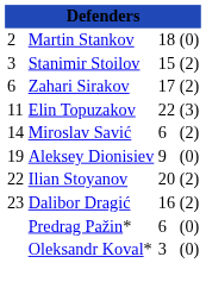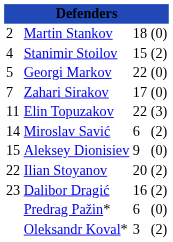 <table class="toccolours" border="0" cellpadding="2" cellspacing="0" align="left" style="margin:0.5em;">
 <tr>
 <th colspan="4" align="center" bgcolor="#2049B7"><span>Defenders</span></th>
 </tr>
 <tr>
 <td>2</td>
 <td> <a href='#'>Martin Stankov</a></td>
 <td>18</td>
 <td>(0)</td>
 </tr>
 <tr>
-<td>3</td>
+<td>4</td>
 <td> <a href='#'>Stanimir Stoilov</a></td>
 <td>15</td>
 <td>(2)</td>
 </tr>
 <tr>
-<td>6</td>
+<td>5</td>
+<td> <a href='#'>Georgi Markov</a></td>
+<td>22</td>
+<td>(0)</td>
+</tr>
+<tr>
+<td>7</td>
 <td> <a href='#'>Zahari Sirakov</a></td>
 <td>17</td>
-<td>(2)</td>
+<td>(0)</td>
 </tr>
 <tr>
 <td>11</td>
 <td> <a href='#'>Elin Topuzakov</a></td>
 <td>22</td>
 <td>(3)</td>
 </tr>
 <tr>
 <td>14</td>
 <td> <a href='#'>Miroslav Savić</a></td>
 <td>6</td>
 <td>(2)</td>
 </tr>
 <tr>
-<td>19</td>
+<td>15</td>
 <td> <a href='#'>Aleksey Dionisiev</a></td>
 <td>9</td>
 <td>(0)</td>
 </tr>
 <tr>
 <td>22</td>
 <td> <a href='#'>Ilian Stoyanov</a></td>
 <td>20</td>
 <td>(2)</td>
 </tr>
 <tr>
 <td>23</td>
 <td> <a href='#'>Dalibor Dragić</a></td>
 <td>16</td>
 <td>(2)</td>
 </tr>
 <tr>
 <td></td>
 <td> <a href='#'>Predrag Pažin</a>*</td>
 <td>6</td>
 <td>(0)</td>
 </tr>
 <tr>
 <td></td>
 <td> <a href='#'>Oleksandr Koval</a>*</td>
 <td>3</td>
-<td>(0)</td>
+<td>(2)</td>
 </tr>
 <tr>
 </tr>
 </table>
